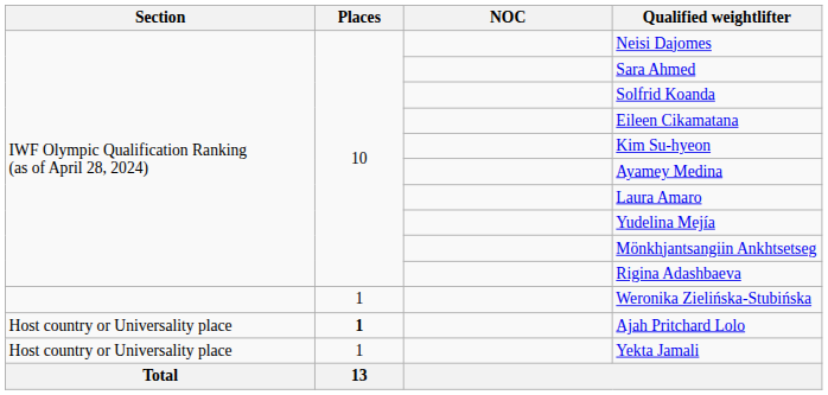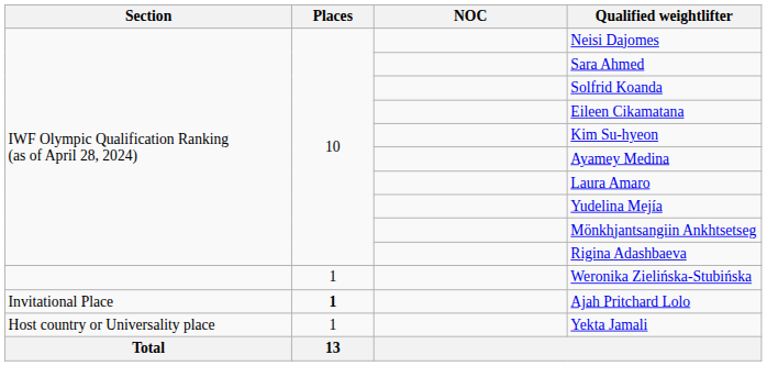 <table class="wikitable">
 <tr>
 <th width=300>Section</th>
 <th width=80>Places</th>
 <th width=200>NOC</th>
 <th width=200>Qualified weightlifter</th>
 </tr>
 <tr>
 <td rowspan=10>IWF Olympic Qualification Ranking<br>(as of April 28, 2024)</td>
 <td rowspan=10 align=center>10</td>
 <td></td>
 <td><a href='#'>Neisi Dajomes</a></td>
 </tr>
 <tr>
 <td></td>
 <td><a href='#'>Sara Ahmed</a></td>
 </tr>
 <tr>
 <td></td>
 <td><a href='#'>Solfrid Koanda</a></td>
 </tr>
 <tr>
 <td></td>
 <td><a href='#'>Eileen Cikamatana</a></td>
 </tr>
 <tr>
 <td></td>
 <td><a href='#'>Kim Su-hyeon</a></td>
 </tr>
 <tr>
 <td></td>
 <td><a href='#'>Ayamey Medina</a></td>
 </tr>
 <tr>
 <td></td>
 <td><a href='#'>Laura Amaro</a></td>
 </tr>
 <tr>
 <td></td>
 <td><a href='#'>Yudelina Mejía</a></td>
 </tr>
 <tr>
 <td></td>
 <td><a href='#'>Mönkhjantsangiin Ankhtsetseg</a></td>
 </tr>
 <tr>
 <td></td>
 <td><a href='#'>Rigina Adashbaeva</a></td>
 </tr>
 <tr>
 <td></td>
 <td align=center>1</td>
 <td></td>
 <td><a href='#'>Weronika Zielińska-Stubińska</a></td>
 </tr>
 <tr>
-<td>Host country or Universality place</td>
+<td>Invitational Place</td>
 <td align=center><strong>1</strong></td>
 <td></td>
 <td><a href='#'>Ajah Pritchard Lolo</a></td>
 </tr>
 <tr>
 <td>Host country or Universality place</td>
 <td align=center>1</td>
 <td></td>
 <td><a href='#'>Yekta Jamali</a></td>
 </tr>
 <tr>
 <th>Total</th>
 <th>13</th>
 <th colspan=2></th>
 </tr>
 </table>
